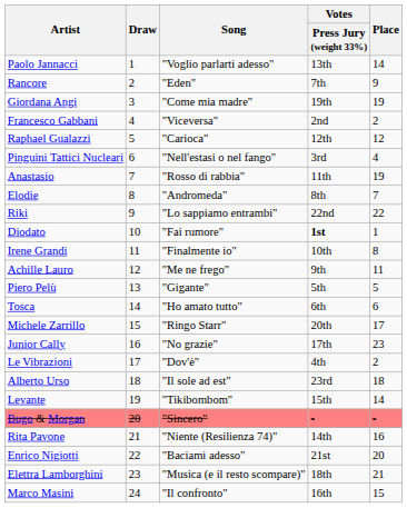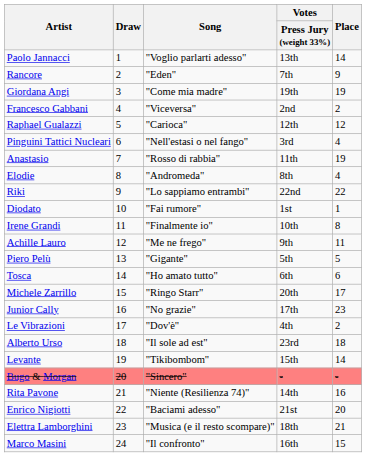 <table class="wikitable sortable">
 <tr>
 <th rowspan="2">Artist</th>
 <th rowspan="2">Draw</th>
 <th rowspan="2">Song</th>
 <th class="unsortable">Votes</th>
 <th rowspan="2">Place</th>
 </tr>
 <tr>
 <th>Press Jury<br><small>(weight 33%)</small></th>
 </tr>
 <tr>
 <td><a href='#'>Paolo Jannacci</a></td>
 <td>1</td>
 <td>"Voglio parlarti adesso"</td>
 <td>13th</td>
 <td>14</td>
 </tr>
 <tr>
 <td><a href='#'>Rancore</a></td>
 <td>2</td>
 <td>"Eden"</td>
 <td>7th</td>
 <td>9</td>
 </tr>
 <tr>
 <td><a href='#'>Giordana Angi</a></td>
 <td>3</td>
 <td>"Come mia madre"</td>
 <td>19th</td>
 <td>19</td>
 </tr>
 <tr>
 <td><a href='#'>Francesco Gabbani</a></td>
 <td>4</td>
 <td>"Viceversa"</td>
 <td>2nd</td>
 <td>2</td>
 </tr>
 <tr>
 <td><a href='#'>Raphael Gualazzi</a></td>
 <td>5</td>
 <td>"Carioca"</td>
 <td>12th</td>
 <td>12</td>
 </tr>
 <tr>
 <td><a href='#'>Pinguini Tattici Nucleari</a></td>
 <td>6</td>
 <td>"Nell'estasi o nel fango"</td>
 <td>3rd</td>
 <td>4</td>
 </tr>
 <tr>
 <td><a href='#'>Anastasio</a></td>
 <td>7</td>
 <td>"Rosso di rabbia"</td>
 <td>11th</td>
 <td>19</td>
 </tr>
 <tr>
 <td><a href='#'>Elodie</a></td>
 <td>8</td>
 <td>"Andromeda"</td>
 <td>8th</td>
-<td>7</td>
+<td>4</td>
 </tr>
 <tr>
 <td><a href='#'>Riki</a></td>
 <td>9</td>
 <td>"Lo sappiamo entrambi"</td>
 <td>22nd</td>
 <td>22</td>
 </tr>
 <tr>
 <td><a href='#'>Diodato</a></td>
 <td>10</td>
 <td>"Fai rumore"</td>
-<td><strong>1st</strong></td>
+<td>1st</td>
 <td>1</td>
 </tr>
 <tr>
 <td><a href='#'>Irene Grandi</a></td>
 <td>11</td>
 <td>"Finalmente io"</td>
 <td>10th</td>
 <td>8</td>
 </tr>
 <tr>
 <td><a href='#'>Achille Lauro</a></td>
 <td>12</td>
 <td>"Me ne frego"</td>
 <td>9th</td>
 <td>11</td>
 </tr>
 <tr>
 <td><a href='#'>Piero Pelù</a></td>
 <td>13</td>
 <td>"Gigante"</td>
 <td>5th</td>
 <td>5</td>
 </tr>
 <tr>
 <td><a href='#'>Tosca</a></td>
 <td>14</td>
 <td>"Ho amato tutto"</td>
 <td>6th</td>
 <td>6</td>
 </tr>
 <tr>
 <td><a href='#'>Michele Zarrillo</a></td>
 <td>15</td>
 <td>"Ringo Starr"</td>
 <td>20th</td>
 <td>17</td>
 </tr>
 <tr>
 <td><a href='#'>Junior Cally</a></td>
 <td>16</td>
 <td>"No grazie"</td>
 <td>17th</td>
 <td>23</td>
 </tr>
 <tr>
 <td><a href='#'>Le Vibrazioni</a></td>
 <td>17</td>
 <td>"Dov'è"</td>
 <td>4th</td>
 <td>2</td>
 </tr>
 <tr>
 <td><a href='#'>Alberto Urso</a></td>
 <td>18</td>
 <td>"Il sole ad est"</td>
 <td>23rd</td>
 <td>18</td>
 </tr>
 <tr>
 <td><a href='#'>Levante</a></td>
 <td>19</td>
 <td>"Tikibombom"</td>
 <td>15th</td>
 <td>14</td>
 </tr>
 <tr bgcolor="#FE8080">
 <td><s><a href='#'>Bugo</a> & <a href='#'>Morgan</a></s></td>
 <td><s>20</s></td>
 <td><s>"Sincero"</s></td>
 <td><s>-</s></td>
 <td><s>-</s></td>
 </tr>
 <tr>
 <td><a href='#'>Rita Pavone</a></td>
 <td>21</td>
 <td>"Niente (Resilienza 74)"</td>
 <td>14th</td>
 <td>16</td>
 </tr>
 <tr>
 <td><a href='#'>Enrico Nigiotti</a></td>
 <td>22</td>
 <td>"Baciami adesso"</td>
 <td>21st</td>
 <td>20</td>
 </tr>
 <tr>
 <td><a href='#'>Elettra Lamborghini</a></td>
 <td>23</td>
 <td>"Musica (e il resto scompare)"</td>
 <td>18th</td>
 <td>21</td>
 </tr>
 <tr>
 <td><a href='#'>Marco Masini</a></td>
 <td>24</td>
 <td>"Il confronto"</td>
 <td>16th</td>
 <td>15</td>
 </tr>
 </table>
